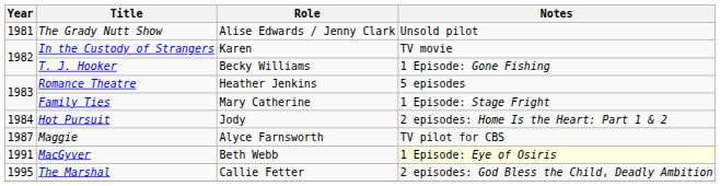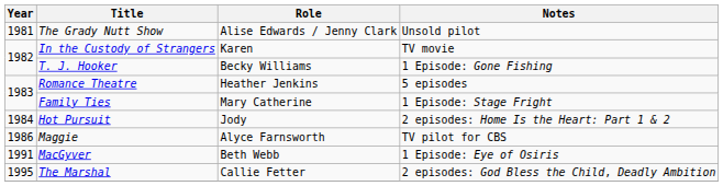 <table class="wikitable sortable">
 <tr>
 <th>Year</th>
 <th>Title</th>
 <th>Role</th>
 <th class="unsortable">Notes</th>
 </tr>
 <tr>
 <td>1981</td>
 <td><em>The Grady Nutt Show</em></td>
 <td>Alise Edwards / Jenny Clark</td>
 <td>Unsold pilot</td>
 </tr>
 <tr>
 <td rowspan="2">1982</td>
 <td><em><a href='#'>In the Custody of Strangers</a></em></td>
 <td>Karen</td>
 <td>TV movie</td>
 </tr>
 <tr>
 <td><em><a href='#'>T. J. Hooker</a></em></td>
 <td>Becky Williams</td>
 <td>1 Episode: <em>Gone Fishing</em></td>
 </tr>
 <tr>
 <td rowspan="2">1983</td>
 <td><em><a href='#'>Romance Theatre</a></em></td>
 <td>Heather Jenkins</td>
 <td>5 episodes</td>
 </tr>
 <tr>
 <td><em><a href='#'>Family Ties</a></em></td>
 <td>Mary Catherine</td>
 <td>1 Episode: <em>Stage Fright</em></td>
 </tr>
 <tr>
 <td>1984</td>
 <td><em><a href='#'>Hot Pursuit</a></em></td>
 <td>Jody</td>
 <td>2 episodes: <em>Home Is the Heart: Part 1 & 2</em></td>
 </tr>
 <tr>
-<td>1987</td>
+<td>1986</td>
 <td><em>Maggie</em></td>
 <td>Alyce Farnsworth</td>
 <td>TV pilot for CBS</td>
 </tr>
 <tr>
 <td>1991</td>
 <td><em><a href='#'>MacGyver</a></em></td>
 <td>Beth Webb</td>
-<td style="background: lightyellow;">1 Episode: <em>Eye of Osiris</em></td>
+<td>1 Episode: <em>Eye of Osiris</em></td>
 </tr>
 <tr>
 <td>1995</td>
 <td><em><a href='#'>The Marshal</a></em></td>
 <td>Callie Fetter</td>
 <td>2 episodes: <em>God Bless the Child</em>, <em>Deadly Ambition</em></td>
 </tr>
 <tr>
 </tr>
 </table>
